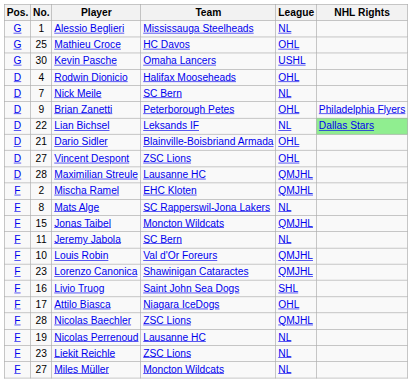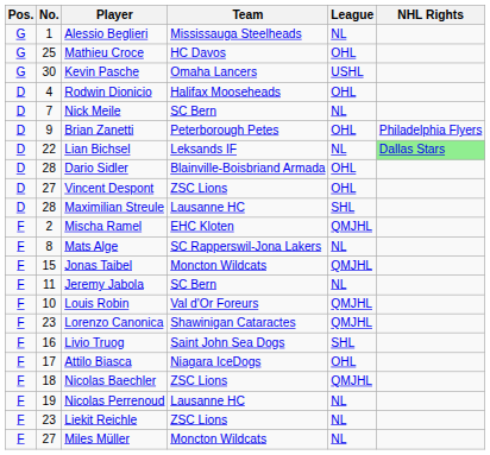 <table class="wikitable sortable">
 <tr>
 <th>Pos.</th>
 <th>No.</th>
 <th>Player</th>
 <th>Team</th>
 <th>League</th>
 <th>NHL Rights</th>
 </tr>
 <tr>
 <td style="text-align:center;"><a href='#'>G</a></td>
 <td style="text-align:center;">1</td>
 <td><a href='#'>Alessio Beglieri</a></td>
 <td> <a href='#'>Mississauga Steelheads</a></td>
 <td> <a href='#'>NL</a></td>
 <td></td>
 </tr>
 <tr>
 <td style="text-align:center;"><a href='#'>G</a></td>
 <td style="text-align:center;">25</td>
 <td><a href='#'>Mathieu Croce</a></td>
 <td> <a href='#'>HC Davos</a></td>
 <td> <a href='#'>OHL</a></td>
 <td></td>
 </tr>
 <tr>
 <td style="text-align:center;"><a href='#'>G</a></td>
 <td style="text-align:center;">30</td>
 <td><a href='#'>Kevin Pasche</a></td>
 <td> <a href='#'>Omaha Lancers</a></td>
 <td> <a href='#'>USHL</a></td>
 <td></td>
 </tr>
 <tr>
 <td style="text-align:center;"><a href='#'>D</a></td>
 <td style="text-align:center;">4</td>
 <td><a href='#'>Rodwin Dionicio</a></td>
 <td> <a href='#'>Halifax Mooseheads</a></td>
 <td> <a href='#'>OHL</a></td>
 <td></td>
 </tr>
 <tr>
 <td style="text-align:center;"><a href='#'>D</a></td>
 <td style="text-align:center;">7</td>
 <td><a href='#'>Nick Meile</a></td>
 <td> <a href='#'>SC Bern</a></td>
 <td> <a href='#'>NL</a></td>
 <td></td>
 </tr>
 <tr>
 <td style="text-align:center;"><a href='#'>D</a></td>
 <td style="text-align:center;">9</td>
 <td><a href='#'>Brian Zanetti</a></td>
 <td> <a href='#'>Peterborough Petes</a></td>
 <td> <a href='#'>OHL</a></td>
 <td><a href='#'>Philadelphia Flyers</a></td>
 </tr>
 <tr>
 <td style="text-align:center;"><a href='#'>D</a></td>
 <td style="text-align:center;">22</td>
 <td><a href='#'>Lian Bichsel</a></td>
 <td> <a href='#'>Leksands IF</a></td>
 <td> <a href='#'>NL</a></td>
 <td style="background: lightgreen;"><a href='#'>Dallas Stars</a></td>
 </tr>
 <tr>
 <td style="text-align:center;"><a href='#'>D</a></td>
-<td style="text-align:center;">21</td>
+<td style="text-align:center;">28</td>
 <td><a href='#'>Dario Sidler</a></td>
 <td> <a href='#'>Blainville-Boisbriand Armada</a></td>
 <td> <a href='#'>OHL</a></td>
 <td></td>
 </tr>
 <tr>
 <td style="text-align:center;"><a href='#'>D</a></td>
 <td style="text-align:center;">27</td>
 <td><a href='#'>Vincent Despont</a></td>
 <td> <a href='#'>ZSC Lions</a></td>
 <td> <a href='#'>OHL</a></td>
 <td></td>
 </tr>
 <tr>
 <td style="text-align:center;"><a href='#'>D</a></td>
 <td style="text-align:center;">28</td>
 <td><a href='#'>Maximilian Streule</a></td>
 <td> <a href='#'>Lausanne HC</a></td>
-<td> <a href='#'>QMJHL</a></td>
+<td> <a href='#'>SHL</a></td>
 <td></td>
 </tr>
 <tr>
 <td style="text-align:center;"><a href='#'>F</a></td>
 <td style="text-align:center;">2</td>
 <td><a href='#'>Mischa Ramel</a></td>
 <td> <a href='#'>EHC Kloten</a></td>
 <td> <a href='#'>QMJHL</a></td>
 <td></td>
 </tr>
 <tr>
 <td style="text-align:center;"><a href='#'>F</a></td>
 <td style="text-align:center;">8</td>
 <td><a href='#'>Mats Alge</a></td>
 <td> <a href='#'>SC Rapperswil-Jona Lakers</a></td>
 <td> <a href='#'>NL</a></td>
 <td></td>
 </tr>
 <tr>
 <td style="text-align:center;"><a href='#'>F</a></td>
 <td style="text-align:center;">15</td>
 <td><a href='#'>Jonas Taibel</a></td>
 <td> <a href='#'>Moncton Wildcats</a></td>
 <td> <a href='#'>QMJHL</a></td>
 <td></td>
 </tr>
 <tr>
 <td style="text-align:center;"><a href='#'>F</a></td>
 <td style="text-align:center;">11</td>
 <td><a href='#'>Jeremy Jabola</a></td>
 <td> <a href='#'>SC Bern</a></td>
 <td> <a href='#'>NL</a></td>
 <td></td>
 </tr>
 <tr>
 <td style="text-align:center;"><a href='#'>F</a></td>
 <td style="text-align:center;">10</td>
 <td><a href='#'>Louis Robin</a></td>
 <td> <a href='#'>Val d'Or Foreurs</a></td>
 <td> <a href='#'>QMJHL</a></td>
 <td></td>
 </tr>
 <tr>
 <td style="text-align:center;"><a href='#'>F</a></td>
 <td style="text-align:center;">23</td>
 <td><a href='#'>Lorenzo Canonica</a></td>
 <td> <a href='#'>Shawinigan Cataractes</a></td>
 <td> <a href='#'>QMJHL</a></td>
 <td></td>
 </tr>
 <tr>
 <td style="text-align:center;"><a href='#'>F</a></td>
 <td style="text-align:center;">16</td>
 <td><a href='#'>Livio Truog</a></td>
 <td> <a href='#'>Saint John Sea Dogs</a></td>
 <td> <a href='#'>SHL</a></td>
 <td></td>
 </tr>
 <tr>
 <td style="text-align:center;"><a href='#'>F</a></td>
 <td style="text-align:center;">17</td>
 <td><a href='#'>Attilo Biasca</a></td>
 <td> <a href='#'>Niagara IceDogs</a></td>
 <td> <a href='#'>OHL</a></td>
 <td></td>
 </tr>
 <tr>
 <td style="text-align:center;"><a href='#'>F</a></td>
-<td style="text-align:center;">28</td>
+<td style="text-align:center;">18</td>
 <td><a href='#'>Nicolas Baechler</a></td>
 <td> <a href='#'>ZSC Lions</a></td>
 <td> <a href='#'>QMJHL</a></td>
 <td></td>
 </tr>
 <tr>
 <td style="text-align:center;"><a href='#'>F</a></td>
 <td style="text-align:center;">19</td>
 <td><a href='#'>Nicolas Perrenoud</a></td>
 <td> <a href='#'>Lausanne HC</a></td>
 <td> <a href='#'>NL</a></td>
 <td></td>
 </tr>
 <tr>
 <td style="text-align:center;"><a href='#'>F</a></td>
 <td style="text-align:center;">23</td>
 <td><a href='#'>Liekit Reichle</a></td>
 <td> <a href='#'>ZSC Lions</a></td>
 <td> <a href='#'>NL</a></td>
 <td></td>
 </tr>
 <tr>
 <td style="text-align:center;"><a href='#'>F</a></td>
 <td style="text-align:center;">27</td>
 <td><a href='#'>Miles Müller</a></td>
 <td> <a href='#'>Moncton Wildcats</a></td>
 <td> <a href='#'>NL</a></td>
 <td></td>
 </tr>
 </table>
